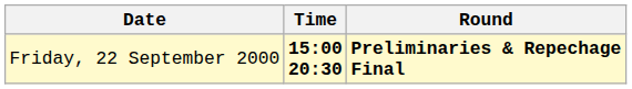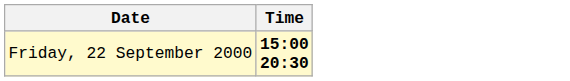 <table class="wikitable">
 <tr>
 <th>Date</th>
 <th>Time</th>
-<th>Round</th>
 </tr>
 <tr>
 <td style=background:lemonchiffon>Friday, 22 September 2000</td>
 <td style=background:lemonchiffon><strong>15:00<br>20:30</strong></td>
-<td style=background:lemonchiffon><strong>Preliminaries & Repechage<br>Final</strong></td>
 </tr>
 </table>
